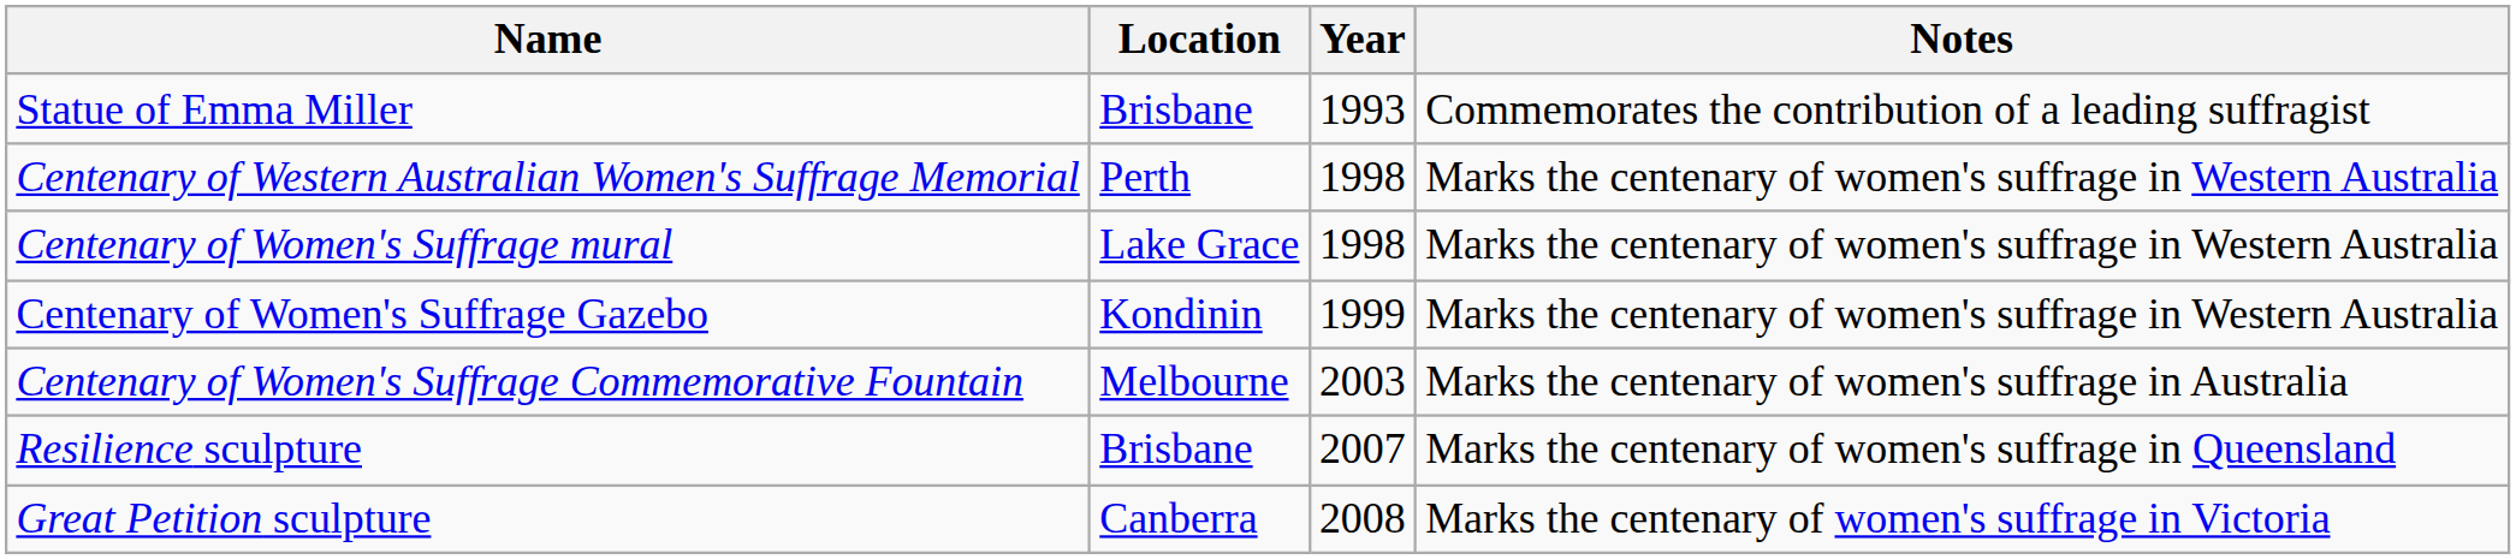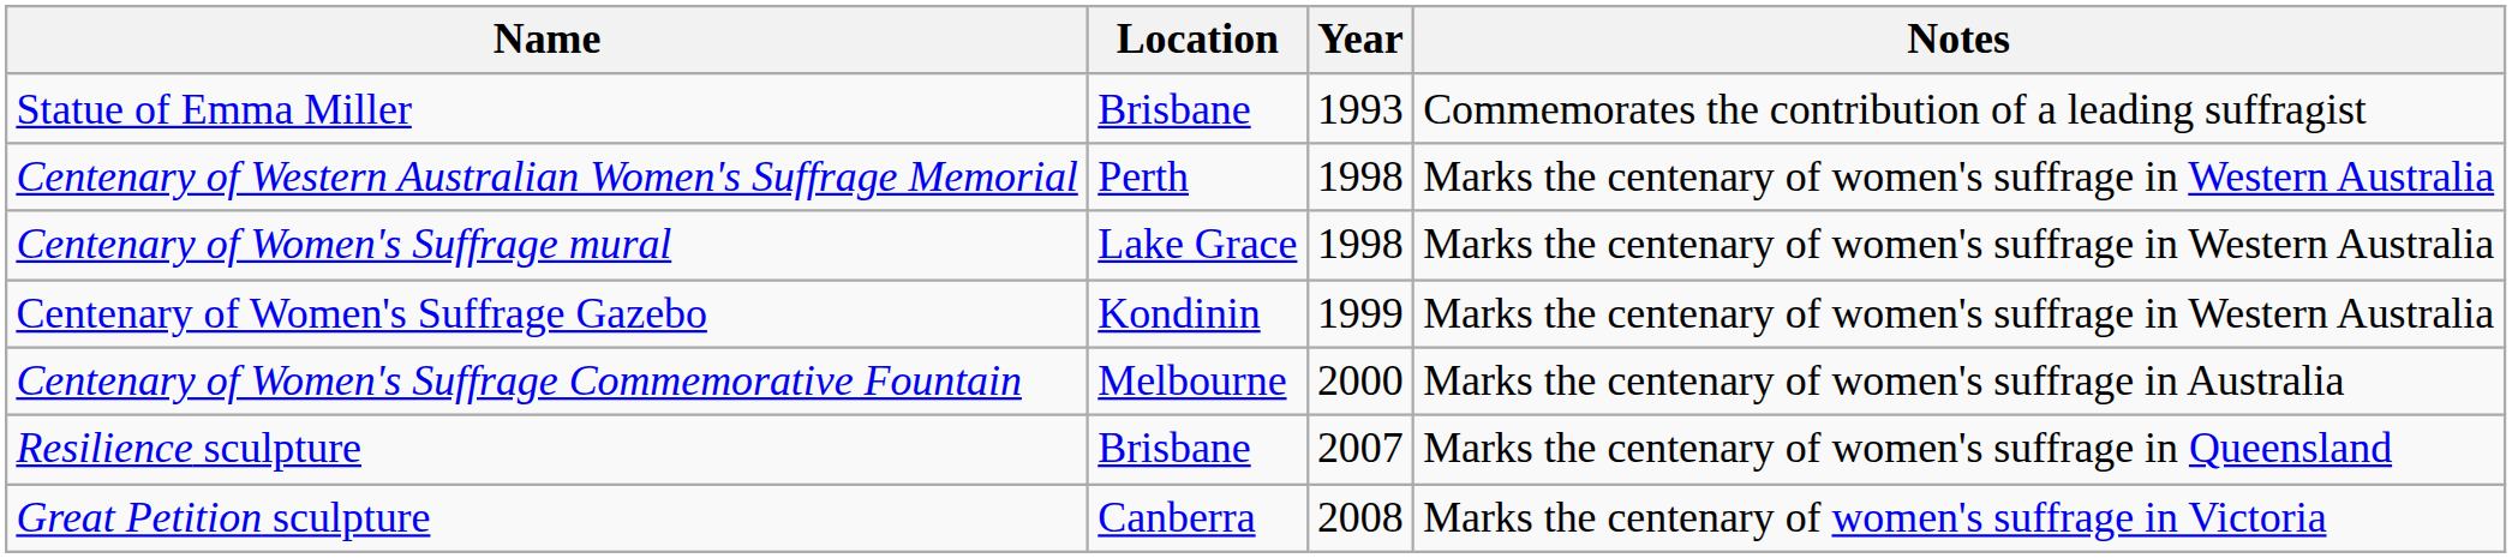 <table class="wikitable">
 <tr>
 <th>Name</th>
 <th>Location</th>
 <th>Year</th>
 <th>Notes</th>
 </tr>
 <tr>
 <td><a href='#'>Statue of Emma Miller</a></td>
 <td><a href='#'>Brisbane</a></td>
 <td>1993</td>
 <td>Commemorates the contribution of a leading suffragist</td>
 </tr>
 <tr>
 <td><em><a href='#'>Centenary of Western Australian Women's Suffrage Memorial</a></em></td>
 <td><a href='#'>Perth</a></td>
 <td>1998</td>
 <td>Marks the centenary of women's suffrage in <a href='#'>Western Australia</a></td>
 </tr>
 <tr>
 <td><em><a href='#'>Centenary of Women's Suffrage mural</a></em></td>
 <td><a href='#'>Lake Grace</a></td>
 <td>1998</td>
 <td>Marks the centenary of women's suffrage in Western Australia</td>
 </tr>
 <tr>
 <td><a href='#'>Centenary of Women's Suffrage Gazebo</a></td>
 <td><a href='#'>Kondinin</a></td>
 <td>1999</td>
 <td>Marks the centenary of women's suffrage in Western Australia</td>
 </tr>
 <tr>
 <td><em><a href='#'>Centenary of Women's Suffrage Commemorative Fountain</a></em></td>
 <td><a href='#'>Melbourne</a></td>
-<td>2003</td>
+<td>2000</td>
 <td>Marks the centenary of women's suffrage in Australia</td>
 </tr>
 <tr>
 <td><a href='#'><em>Resilience</em> sculpture</a></td>
 <td><a href='#'>Brisbane</a></td>
 <td>2007</td>
 <td>Marks the centenary of women's suffrage in <a href='#'>Queensland</a></td>
 </tr>
 <tr>
 <td><a href='#'><em>Great Petition</em> sculpture</a></td>
 <td><a href='#'>Canberra</a></td>
 <td>2008</td>
 <td>Marks the centenary of <a href='#'>women's suffrage in Victoria</a></td>
 </tr>
 </table>
